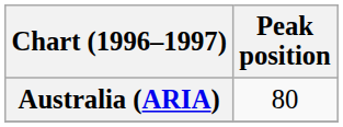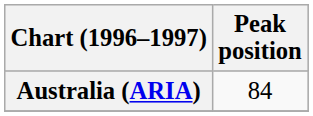 <table class="wikitable sortable plainrowheaders" style="text-align:center">
 <tr>
 <th>Chart (1996–1997)</th>
 <th>Peak<br>position</th>
 </tr>
 <tr>
 <th scope="row">Australia (<a href='#'>ARIA</a>)</th>
-<td>80</td>
+<td>84</td>
 </tr>
 <tr>
 </tr>
 <tr>
 </tr>
 <tr>
 </tr>
 <tr>
 </tr>
 <tr>
 </tr>
 <tr>
 </tr>
 <tr>
 </tr>
 </table>
